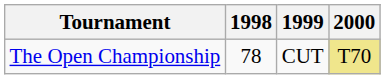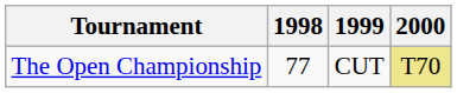 <table class="wikitable" style="font-size:95%;text-align:center;">
 <tr>
 <th>Tournament</th>
 <th>1998</th>
 <th>1999</th>
 <th>2000</th>
 </tr>
 <tr>
 <td align=left><a href='#'>The Open Championship</a></td>
-<td>78</td>
+<td>77</td>
 <td>CUT</td>
 <td style="background: khaki;">T70</td>
 </tr>
 </table>
